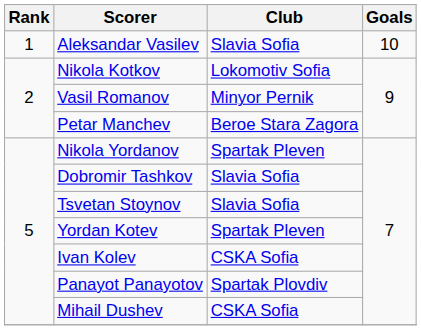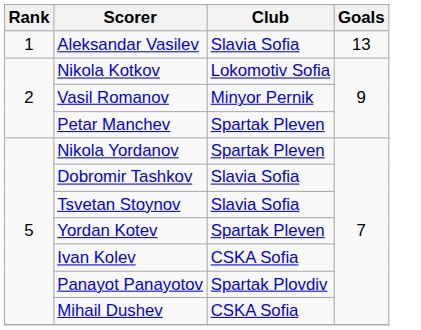 <table class="wikitable" style="text-align:center">
 <tr>
 <th>Rank</th>
 <th>Scorer</th>
 <th>Club</th>
 <th>Goals</th>
 </tr>
 <tr>
 <td rowspan="1">1</td>
 <td align="left"> <a href='#'>Aleksandar Vasilev</a></td>
 <td align="left"><a href='#'>Slavia Sofia</a></td>
-<td rowspan="1">10</td>
+<td rowspan="1">13</td>
 </tr>
 <tr>
 <td rowspan="3">2</td>
 <td align="left"> <a href='#'>Nikola Kotkov</a></td>
 <td align="left"><a href='#'>Lokomotiv Sofia</a></td>
 <td rowspan="3">9</td>
 </tr>
 <tr>
 <td align="left"> <a href='#'>Vasil Romanov</a></td>
 <td align="left"><a href='#'>Minyor Pernik</a></td>
 </tr>
 <tr>
 <td align="left"> <a href='#'>Petar Manchev</a></td>
-<td align="left"><a href='#'>Beroe Stara Zagora</a></td>
+<td align="left"><a href='#'>Spartak Pleven</a></td>
 </tr>
 <tr>
 <td rowspan="7">5</td>
 <td align="left"> <a href='#'>Nikola Yordanov</a></td>
 <td align="left"><a href='#'>Spartak Pleven</a></td>
 <td rowspan="7">7</td>
 </tr>
 <tr>
 <td align="left"> <a href='#'>Dobromir Tashkov</a></td>
 <td align="left"><a href='#'>Slavia Sofia</a></td>
 </tr>
 <tr>
 <td align="left"> <a href='#'>Tsvetan Stoynov</a></td>
 <td align="left"><a href='#'>Slavia Sofia</a></td>
 </tr>
 <tr>
 <td align="left"> <a href='#'>Yordan Kotev</a></td>
 <td align="left"><a href='#'>Spartak Pleven</a></td>
 </tr>
 <tr>
 <td align="left"> <a href='#'>Ivan Kolev</a></td>
 <td align="left"><a href='#'>CSKA Sofia</a></td>
 </tr>
 <tr>
 <td align="left"> <a href='#'>Panayot Panayotov</a></td>
 <td align="left"><a href='#'>Spartak Plovdiv</a></td>
 </tr>
 <tr>
 <td align="left"> <a href='#'>Mihail Dushev</a></td>
 <td align="left"><a href='#'>CSKA Sofia</a></td>
 </tr>
 <tr>
 </tr>
 </table>
